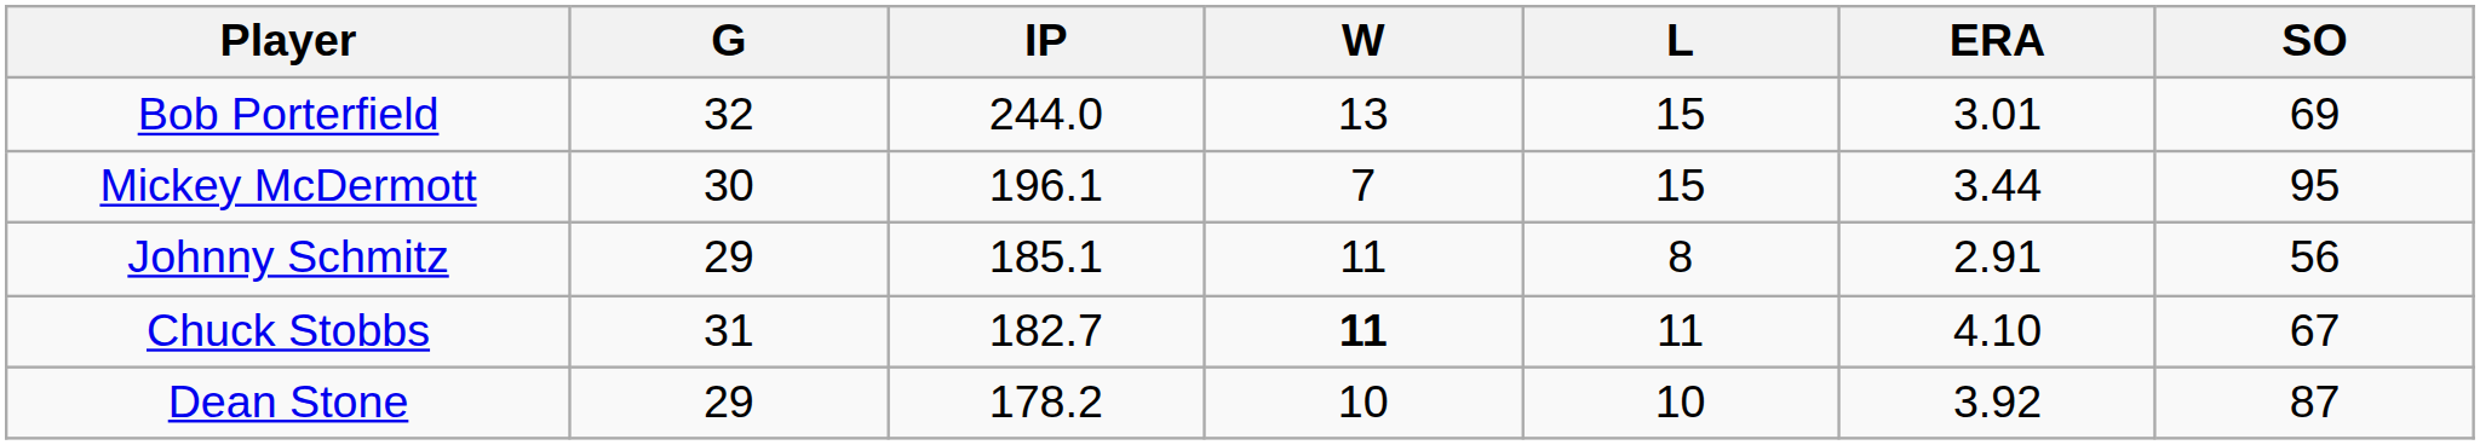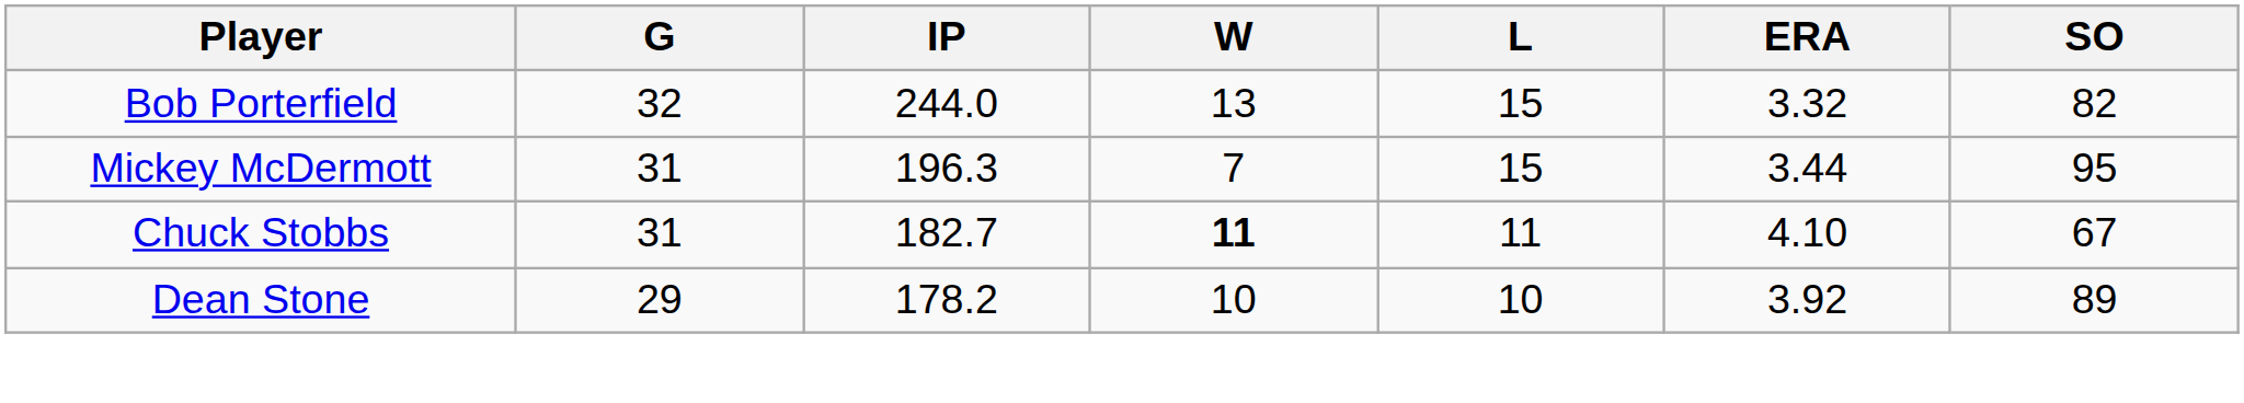 <table class="wikitable sortable">
 <tr>
 <th bgcolor="#DDDDFF" width="16%">Player</th>
 <th bgcolor="#DDDDFF" width="9%">G</th>
 <th bgcolor="#DDDDFF" width="9%">IP</th>
 <th bgcolor="#DDDDFF" width="9%">W</th>
 <th bgcolor="#DDDDFF" width="9%">L</th>
 <th bgcolor="#DDDDFF" width="9%">ERA</th>
 <th bgcolor="#DDDDFF" width="9%">SO</th>
 </tr>
 <tr align="center">
 <td><a href='#'>Bob Porterfield</a></td>
 <td>32</td>
 <td>244.0</td>
 <td>13</td>
 <td>15</td>
-<td>3.01</td>
-<td>69</td>
+<td>3.32</td>
+<td>82</td>
 </tr>
 <tr align=center>
 <td><a href='#'>Mickey McDermott</a></td>
-<td>30</td>
-<td>196.1</td>
+<td>31</td>
+<td>196.3</td>
 <td>7</td>
 <td>15</td>
 <td>3.44</td>
 <td>95</td>
-</tr>
-<tr align=center>
-<td><a href='#'>Johnny Schmitz</a></td>
-<td>29</td>
-<td>185.1</td>
-<td>11</td>
-<td>8</td>
-<td>2.91</td>
-<td>56</td>
 </tr>
 <tr align=center>
 <td><a href='#'>Chuck Stobbs</a></td>
 <td>31</td>
 <td>182.7</td>
 <td><strong>11</strong></td>
 <td>11</td>
 <td>4.10</td>
 <td>67</td>
 </tr>
 <tr align=center>
 <td><a href='#'>Dean Stone</a></td>
 <td>29</td>
 <td>178.2</td>
 <td>10</td>
 <td>10</td>
 <td>3.92</td>
-<td>87</td>
+<td>89</td>
 </tr>
 </table>
